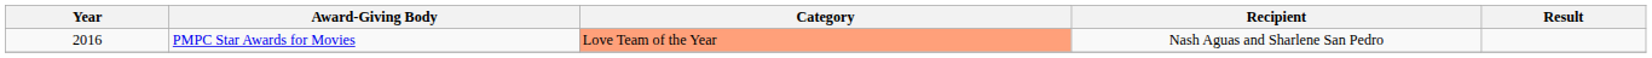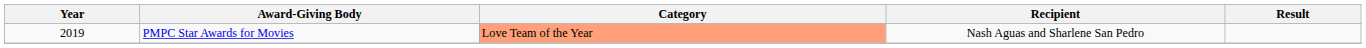 <table | width="90%" class="wikitable sortable">
 <tr>
 <th width="10%">Year</th>
 <th width="25%">Award-Giving Body</th>
 <th width="30%">Category</th>
 <th width="25%">Recipient</th>
 <th width="10%">Result</th>
 </tr>
 <tr>
-<td align="center">2016</td>
+<td align="center">2019</td>
 <td><a href='#'>PMPC Star Awards for Movies</a></td>
 <td style="background: lightsalmon;">Love Team of the Year</td>
 <td align="center">Nash Aguas and Sharlene San Pedro</td>
 <td></td>
 </tr>
 <tr>
 </tr>
 </table>
